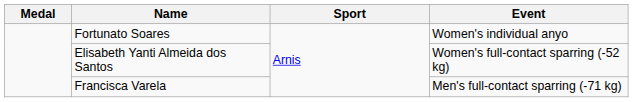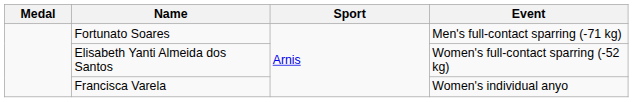 <table class="wikitable" style="font-size:100%">
 <tr>
 <th width="80">Medal</th>
 <th width="250">Name</th>
 <th width="200">Sport</th>
 <th width="250">Event</th>
 </tr>
 <tr>
 <td rowspan=3></td>
 <td>Fortunato Soares <br></td>
 <td rowspan=3><a href='#'>Arnis</a></td>
-<td>Women's individual anyo</td>
+<td>Men's full-contact sparring (-71 kg)</td>
 </tr>
 <tr>
 <td>Elisabeth Yanti Almeida dos Santos <br></td>
 <td>Women's full-contact sparring (-52 kg)</td>
 </tr>
 <tr>
 <td>Francisca Varela <br></td>
-<td>Men's full-contact sparring (-71 kg)</td>
+<td>Women's individual anyo</td>
 </tr>
 </table>
